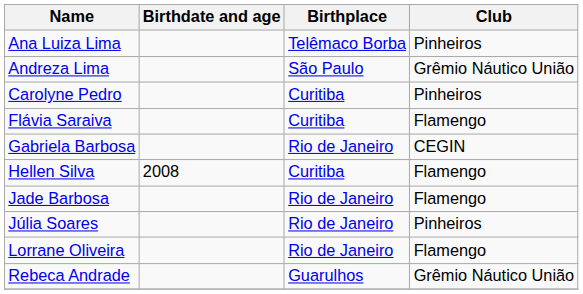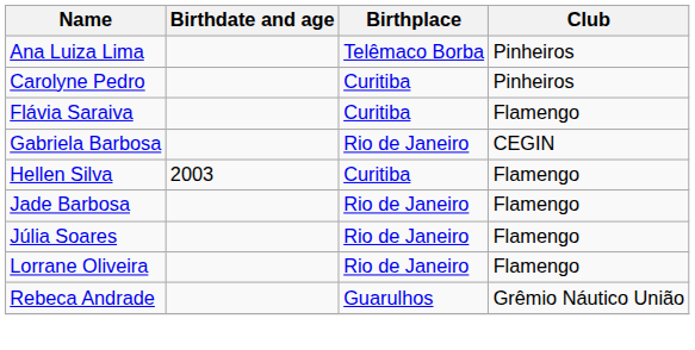 <table class="wikitable sortable">
 <tr>
 <th>Name</th>
 <th>Birthdate and age</th>
 <th>Birthplace</th>
 <th>Club</th>
 </tr>
 <tr>
 <td><a href='#'>Ana Luiza Lima</a></td>
 <td></td>
 <td><a href='#'>Telêmaco Borba</a></td>
 <td>Pinheiros</td>
-</tr>
-<tr>
-<td><a href='#'>Andreza Lima</a></td>
-<td></td>
-<td><a href='#'>São Paulo</a></td>
-<td>Grêmio Náutico União</td>
 </tr>
 <tr>
 <td><a href='#'>Carolyne Pedro</a></td>
 <td></td>
 <td><a href='#'>Curitiba</a></td>
 <td>Pinheiros</td>
 </tr>
 <tr>
 <td><a href='#'>Flávia Saraiva</a></td>
 <td></td>
 <td><a href='#'>Curitiba</a></td>
 <td>Flamengo</td>
 </tr>
 <tr>
 <td><a href='#'>Gabriela Barbosa</a></td>
 <td></td>
 <td><a href='#'>Rio de Janeiro</a></td>
 <td>CEGIN</td>
 </tr>
 <tr>
 <td><a href='#'>Hellen Silva</a></td>
-<td>2008</td>
+<td>2003</td>
 <td><a href='#'>Curitiba</a></td>
 <td>Flamengo</td>
 </tr>
 <tr>
 <td><a href='#'>Jade Barbosa</a></td>
 <td></td>
 <td><a href='#'>Rio de Janeiro</a></td>
 <td>Flamengo</td>
 </tr>
 <tr>
 <td><a href='#'>Júlia Soares</a></td>
 <td></td>
 <td><a href='#'>Rio de Janeiro</a></td>
-<td>Pinheiros</td>
+<td>Flamengo</td>
 </tr>
 <tr>
 <td><a href='#'>Lorrane Oliveira</a></td>
 <td></td>
 <td><a href='#'>Rio de Janeiro</a></td>
 <td>Flamengo</td>
 </tr>
 <tr>
 <td><a href='#'>Rebeca Andrade</a></td>
 <td></td>
 <td><a href='#'>Guarulhos</a></td>
 <td>Grêmio Náutico União</td>
 </tr>
 <tr>
 </tr>
 </table>
